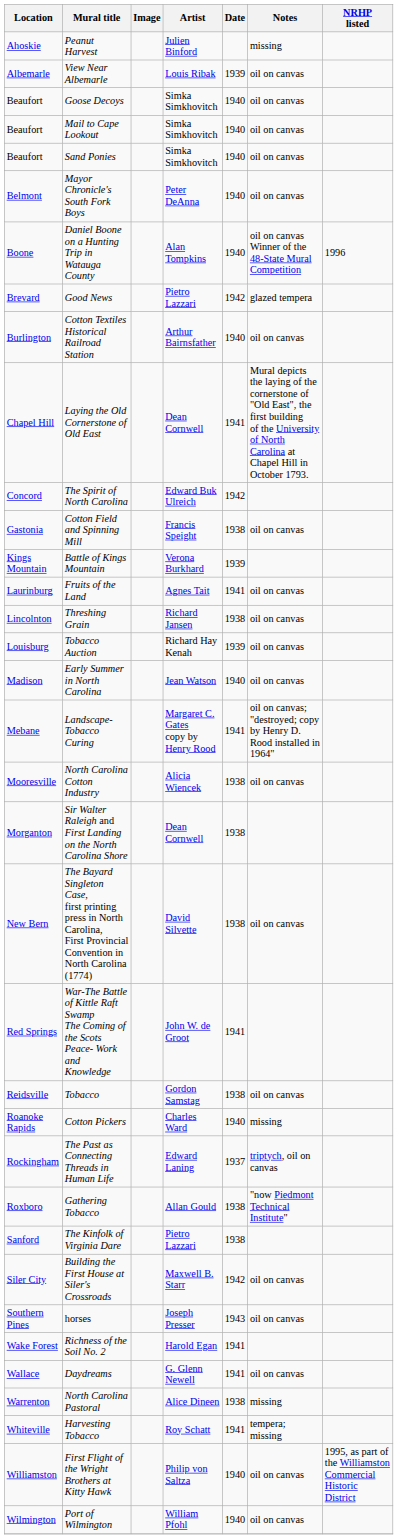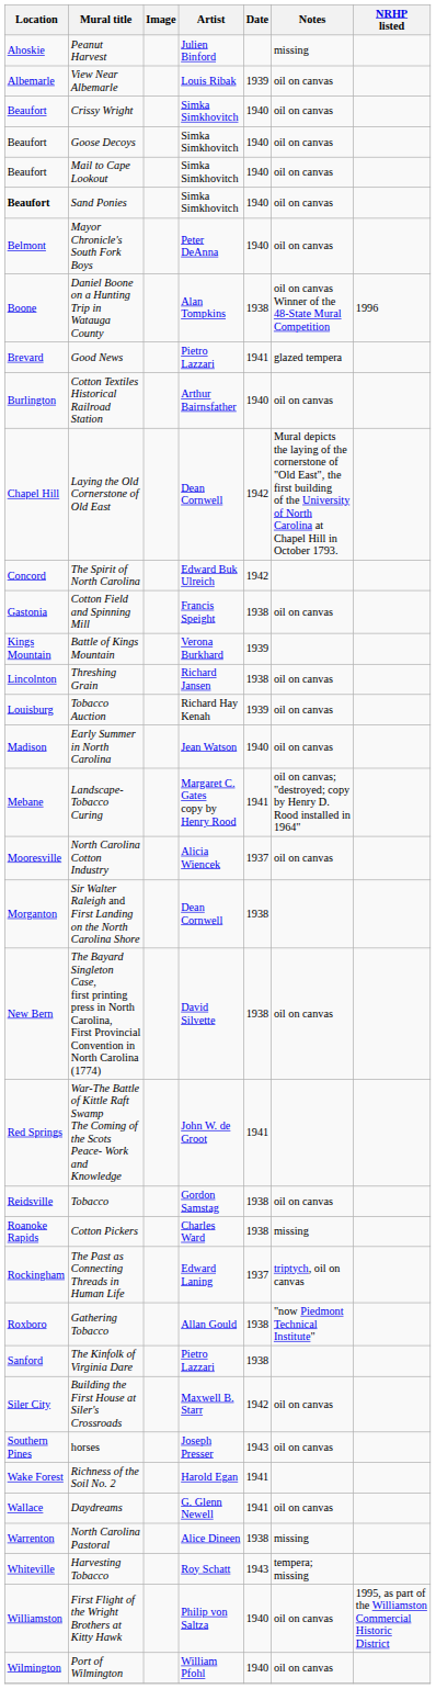 <table class="wikitable sortable">
 <tr>
 <th>Location</th>
 <th>Mural title</th>
 <th>Image</th>
 <th>Artist</th>
 <th>Date</th>
 <th>Notes</th>
 <th><a href='#'>NRHP</a><br>listed</th>
 </tr>
 <tr>
 <td><a href='#'>Ahoskie</a></td>
 <td><em>Peanut Harvest</em></td>
 <td></td>
 <td><a href='#'>Julien Binford</a></td>
 <td></td>
 <td>missing</td>
 <td></td>
 </tr>
 <tr>
 <td><a href='#'>Albemarle</a></td>
 <td><em>View Near Albemarle</em></td>
 <td></td>
 <td><a href='#'>Louis Ribak</a></td>
 <td>1939</td>
 <td>oil on canvas</td>
 <td></td>
 </tr>
 <tr>
+<td><a href='#'>Beaufort</a></td>
+<td><em>Crissy Wright</em></td>
+<td></td>
+<td><a href='#'>Simka Simkhovitch</a></td>
+<td>1940</td>
+<td>oil on canvas</td>
+<td></td>
+</tr>
+<tr>
 <td>Beaufort</td>
 <td><em>Goose Decoys</em></td>
 <td></td>
 <td>Simka Simkhovitch</td>
 <td>1940</td>
 <td>oil on canvas</td>
 <td></td>
 </tr>
 <tr>
 <td>Beaufort</td>
 <td><em>Mail to Cape Lookout</em></td>
 <td></td>
 <td>Simka Simkhovitch</td>
 <td>1940</td>
 <td>oil on canvas</td>
 <td></td>
 </tr>
 <tr>
-<td>Beaufort</td>
+<td><strong>Beaufort</strong></td>
 <td><em>Sand Ponies</em></td>
 <td></td>
 <td>Simka Simkhovitch</td>
 <td>1940</td>
 <td>oil on canvas</td>
 <td></td>
 </tr>
 <tr>
 <td><a href='#'>Belmont</a></td>
 <td><em>Mayor Chronicle's South Fork Boys</em></td>
 <td></td>
 <td><a href='#'>Peter DeAnna</a></td>
 <td>1940</td>
 <td>oil on canvas</td>
 <td></td>
 </tr>
 <tr>
 <td><a href='#'>Boone</a></td>
 <td><em>Daniel Boone on a Hunting Trip in Watauga County</em></td>
 <td></td>
 <td><a href='#'>Alan Tompkins</a></td>
-<td>1940</td>
+<td>1938</td>
 <td>oil on canvas<br>Winner of the <a href='#'>48-State Mural Competition</a></td>
 <td>1996</td>
 </tr>
 <tr>
 <td><a href='#'>Brevard</a></td>
 <td><em>Good News</em></td>
 <td></td>
 <td><a href='#'>Pietro Lazzari</a></td>
-<td>1942</td>
+<td>1941</td>
 <td>glazed tempera</td>
 <td></td>
 </tr>
 <tr>
 <td><a href='#'>Burlington</a></td>
 <td><em>Cotton Textiles</em><br><em>Historical Railroad Station</em></td>
 <td></td>
 <td><a href='#'>Arthur Bairnsfather</a></td>
 <td>1940</td>
 <td>oil on canvas</td>
 <td></td>
 </tr>
 <tr>
 <td><a href='#'>Chapel Hill</a></td>
 <td><em>Laying the Old Cornerstone of Old East</em></td>
 <td></td>
 <td><a href='#'>Dean Cornwell</a></td>
-<td>1941</td>
+<td>1942</td>
 <td>Mural depicts the laying of the cornerstone of "Old East", the first building <br>of the <a href='#'>University of North Carolina</a> at Chapel Hill in October 1793.</td>
 <td></td>
 </tr>
 <tr>
 <td><a href='#'>Concord</a></td>
 <td><em>The Spirit of North Carolina</em></td>
 <td></td>
 <td><a href='#'>Edward Buk Ulreich</a></td>
 <td>1942</td>
 <td></td>
 <td></td>
 </tr>
 <tr>
 <td><a href='#'>Gastonia</a></td>
 <td><em>Cotton Field and Spinning Mill</em></td>
 <td></td>
 <td><a href='#'>Francis Speight</a></td>
 <td>1938</td>
 <td>oil on canvas</td>
 <td></td>
 </tr>
 <tr>
 <td><a href='#'>Kings Mountain</a></td>
 <td><em>Battle of Kings Mountain</em></td>
 <td></td>
 <td><a href='#'>Verona Burkhard</a></td>
 <td>1939</td>
 <td></td>
-<td></td>
-</tr>
-<tr>
-<td><a href='#'>Laurinburg</a></td>
-<td><em>Fruits of the Land</em></td>
-<td></td>
-<td><a href='#'>Agnes Tait</a></td>
-<td>1941</td>
-<td>oil on canvas</td>
 <td></td>
 </tr>
 <tr>
 <td><a href='#'>Lincolnton</a></td>
 <td><em>Threshing Grain</em></td>
 <td></td>
 <td><a href='#'>Richard Jansen</a></td>
 <td>1938</td>
 <td>oil on canvas</td>
 <td></td>
 </tr>
 <tr>
 <td><a href='#'>Louisburg</a></td>
 <td><em>Tobacco Auction</em></td>
 <td></td>
 <td>Richard Hay Kenah</td>
 <td>1939</td>
 <td>oil on canvas</td>
 <td></td>
 </tr>
 <tr>
 <td><a href='#'>Madison</a></td>
 <td><em>Early Summer in North Carolina</em></td>
 <td></td>
 <td><a href='#'>Jean Watson</a></td>
 <td>1940</td>
 <td>oil on canvas</td>
 <td></td>
 </tr>
 <tr>
 <td><a href='#'>Mebane</a></td>
 <td><em>Landscape-Tobacco Curing</em></td>
 <td></td>
 <td><a href='#'>Margaret C. Gates</a><br>copy by <a href='#'>Henry Rood</a></td>
 <td>1941</td>
 <td>oil on canvas; "destroyed; copy by Henry D. Rood installed in 1964"</td>
 <td></td>
 </tr>
 <tr>
 <td><a href='#'>Mooresville</a></td>
 <td><em>North Carolina Cotton Industry</em></td>
 <td></td>
 <td><a href='#'>Alicia Wiencek</a></td>
-<td>1938</td>
+<td>1937</td>
 <td>oil on canvas</td>
 <td></td>
 </tr>
 <tr>
 <td><a href='#'>Morganton</a></td>
 <td><em>Sir Walter Raleigh</em> and <br><em>First Landing on the North Carolina Shore</em></td>
 <td></td>
 <td><a href='#'>Dean Cornwell</a></td>
 <td>1938</td>
 <td></td>
 <td></td>
 </tr>
 <tr>
 <td><a href='#'>New Bern</a></td>
 <td><em>The Bayard Singleton Case,</em><br>first printing press in North Carolina,<br>First Provincial Convention in North Carolina  (1774)</td>
 <td></td>
 <td><a href='#'>David Silvette</a></td>
 <td>1938</td>
 <td>oil on canvas</td>
 <td></td>
 </tr>
 <tr>
 <td><a href='#'>Red Springs</a></td>
 <td><em>War-The Battle of Kittle Raft Swamp</em> <br> <em>The Coming of the Scots</em> <br> <em>Peace- Work and Knowledge</em></td>
 <td></td>
 <td><a href='#'>John W. de Groot</a></td>
 <td>1941</td>
 <td></td>
 <td></td>
 </tr>
 <tr>
 <td><a href='#'>Reidsville</a></td>
 <td><em>Tobacco</em></td>
 <td></td>
 <td><a href='#'>Gordon Samstag</a></td>
 <td>1938</td>
 <td>oil on canvas</td>
 <td></td>
 </tr>
 <tr>
 <td><a href='#'>Roanoke Rapids</a></td>
 <td><em>Cotton Pickers</em></td>
 <td></td>
 <td><a href='#'>Charles Ward</a></td>
-<td>1940</td>
+<td>1938</td>
 <td>missing</td>
 <td></td>
 </tr>
 <tr>
 <td><a href='#'>Rockingham</a></td>
 <td><em>The Past as Connecting Threads in Human Life</em></td>
 <td></td>
 <td><a href='#'>Edward Laning</a></td>
 <td>1937</td>
 <td><a href='#'>triptych</a>, oil on canvas</td>
 <td></td>
 </tr>
 <tr>
 <td><a href='#'>Roxboro</a></td>
 <td><em>Gathering Tobacco</em></td>
 <td></td>
 <td><a href='#'>Allan Gould</a></td>
 <td>1938</td>
 <td>"now <a href='#'>Piedmont Technical Institute</a>"</td>
 <td></td>
 </tr>
 <tr>
 <td><a href='#'>Sanford</a></td>
 <td><em>The Kinfolk of Virginia Dare</em></td>
 <td></td>
 <td><a href='#'>Pietro Lazzari</a></td>
 <td>1938</td>
 <td></td>
 <td></td>
 </tr>
 <tr>
 <td><a href='#'>Siler City</a></td>
 <td><em>Building the First House at Siler's Crossroads</em></td>
 <td></td>
 <td><a href='#'>Maxwell B. Starr</a></td>
 <td>1942</td>
 <td>oil on canvas</td>
 <td></td>
 </tr>
 <tr>
 <td><a href='#'>Southern Pines</a></td>
 <td>horses</td>
 <td></td>
 <td><a href='#'>Joseph Presser</a></td>
 <td>1943</td>
 <td>oil on canvas</td>
 <td></td>
 </tr>
 <tr>
 <td><a href='#'>Wake Forest</a></td>
 <td><em>Richness of the Soil No. 2</em></td>
 <td></td>
 <td><a href='#'>Harold Egan</a></td>
 <td>1941</td>
 <td></td>
 <td></td>
 </tr>
 <tr>
 <td><a href='#'>Wallace</a></td>
 <td><em>Daydreams</em></td>
 <td></td>
 <td><a href='#'>G. Glenn Newell</a></td>
 <td>1941</td>
 <td>oil on canvas</td>
 <td></td>
 </tr>
 <tr>
 <td><a href='#'>Warrenton</a></td>
 <td><em>North Carolina Pastoral</em></td>
 <td></td>
 <td><a href='#'>Alice Dineen</a></td>
 <td>1938</td>
 <td>missing</td>
 <td></td>
 </tr>
 <tr>
 <td><a href='#'>Whiteville</a></td>
 <td><em>Harvesting Tobacco</em></td>
 <td></td>
 <td><a href='#'>Roy Schatt</a></td>
-<td>1941</td>
+<td>1943</td>
 <td>tempera; missing</td>
 <td></td>
 </tr>
 <tr>
 <td><a href='#'>Williamston</a></td>
 <td><em>First Flight of the Wright Brothers at Kitty Hawk</em></td>
 <td></td>
 <td><a href='#'>Philip von Saltza</a></td>
 <td>1940</td>
 <td>oil on canvas</td>
 <td>1995, as part of the <a href='#'>Williamston Commercial Historic District</a></td>
 </tr>
 <tr>
 <td><a href='#'>Wilmington</a></td>
 <td><em>Port of Wilmington</em></td>
 <td></td>
 <td><a href='#'>William Pfohl</a></td>
 <td>1940</td>
 <td>oil on canvas</td>
 <td></td>
 </tr>
 <tr>
 </tr>
 </table>
